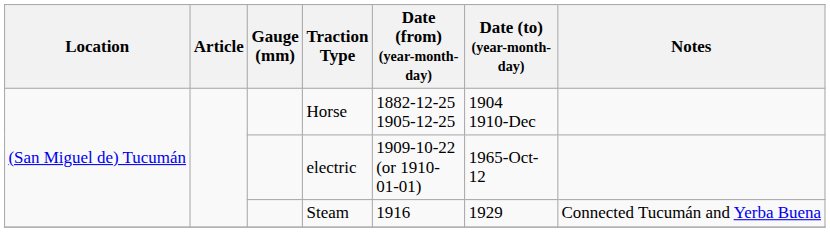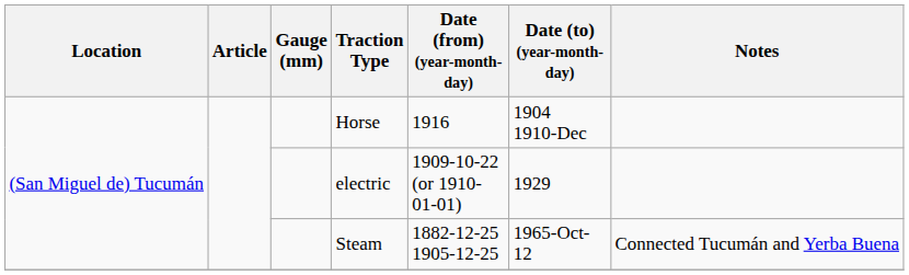 <table class="wikitable sortable">
 <tr>
 <th>Location</th>
 <th>Article</th>
 <th>Gauge<br> (mm)</th>
 <th>Traction<br>Type</th>
 <th width=80px>Date (from)<br><small>(year-month-day)</small></th>
 <th width=80px>Date (to)<br><small>(year-month-day)</small></th>
 <th>Notes</th>
 </tr>
 <tr>
 <td rowspan="3"><a href='#'>(San Miguel de) Tucumán</a></td>
 <td rowspan="3"> </td>
 <td align=right></td>
 <td>Horse</td>
-<td>1882-12-25<br>1905-12-25</td>
+<td>1916</td>
 <td>1904<br>1910-Dec</td>
 <td> </td>
 </tr>
 <tr>
 <td align=right></td>
 <td>electric</td>
 <td>1909-10-22 (or 1910-01-01)</td>
-<td>1965-Oct-12</td>
+<td>1929</td>
 <td> </td>
 </tr>
 <tr>
 <td align=right></td>
 <td>Steam</td>
-<td>1916</td>
-<td>1929</td>
+<td>1882-12-25<br>1905-12-25</td>
+<td>1965-Oct-12</td>
 <td>Connected Tucumán and <a href='#'>Yerba Buena</a></td>
 </tr>
 <tr>
 </tr>
 </table>
